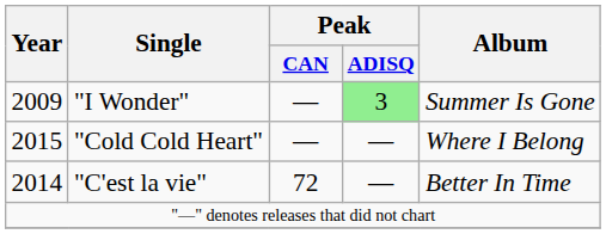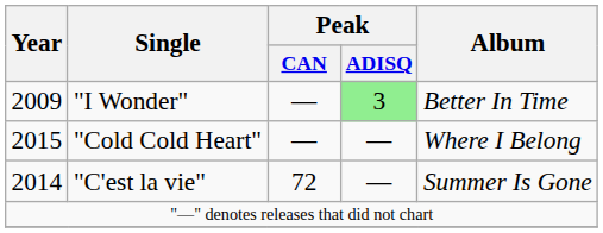 <table class="wikitable" style="text-align:center;">
 <tr>
 <th rowspan="2">Year</th>
 <th rowspan="2">Single</th>
 <th colspan="2">Peak</th>
 <th rowspan="2">Album</th>
 </tr>
 <tr style="font-size:smaller;">
 <th width="40"><a href='#'>CAN</a><br></th>
 <th width="40"><a href='#'>ADISQ</a></th>
 </tr>
 <tr>
 <td>2009</td>
 <td align="left">"I Wonder"</td>
 <td>—</td>
 <td style="background: lightgreen;">3</td>
-<td align="left"><em>Summer Is Gone</em></td>
+<td align="left"><em>Better In Time</em></td>
 </tr>
 <tr>
 <td>2015</td>
 <td align="left">"Cold Cold Heart"</td>
 <td>—</td>
 <td>—</td>
 <td align="left"><em>Where I Belong</em></td>
 </tr>
 <tr>
 <td>2014</td>
 <td align="left">"C'est la vie"</td>
 <td>72</td>
 <td>—</td>
-<td align="left"><em>Better In Time</em></td>
+<td align="left"><em>Summer Is Gone</em></td>
 </tr>
 <tr>
 <td colspan="10" style="font-size:8pt">"—" denotes releases that did not chart</td>
 </tr>
 <tr>
 </tr>
 </table>
